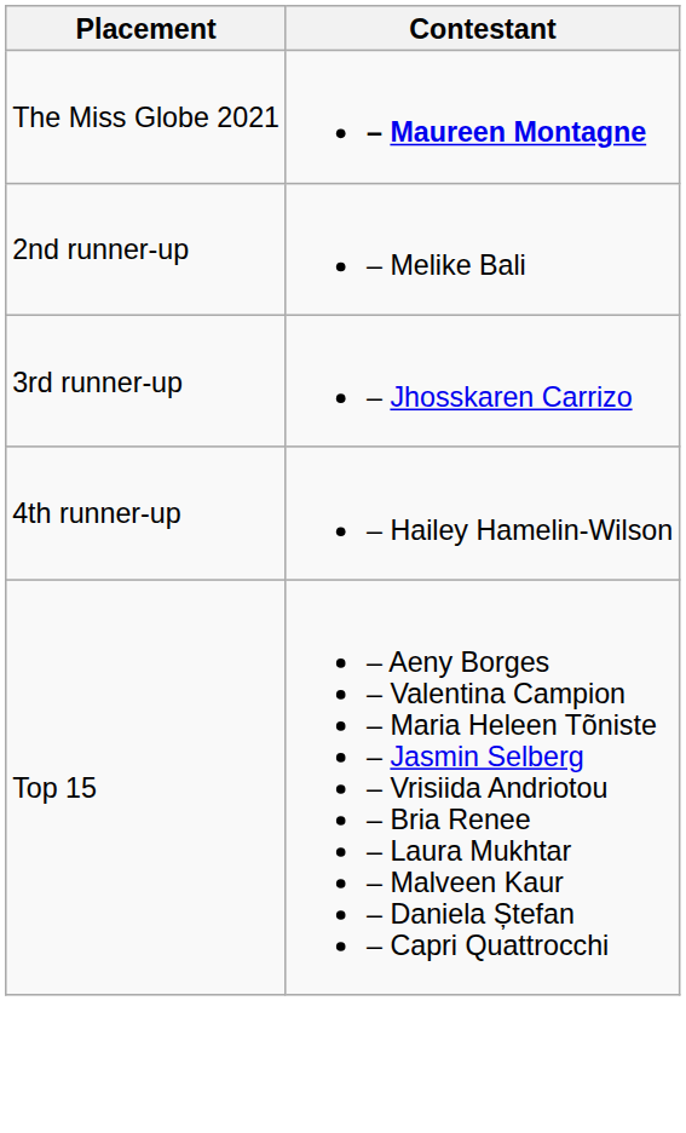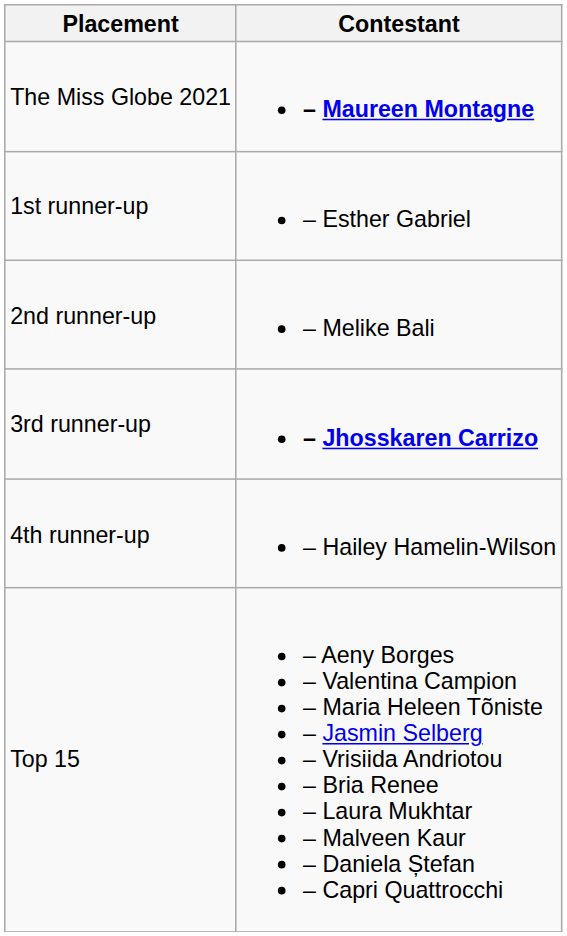 <table class="wikitable sortable" style="font-size: 95%;">
 <tr>
 <th>Placement</th>
 <th>Contestant</th>
 </tr>
 <tr>
 <td>The Miss Globe 2021</td>
 <td><strong><br><ul><li> – <a href='#'>Maureen Montagne</a></li></ul></strong></td>
 </tr>
 <tr>
+<td>1st runner-up</td>
+<td><br><ul><li> – Esther Gabriel</li></ul></td>
+</tr>
+<tr>
 <td>2nd runner-up</td>
 <td><br><ul><li> – Melike Bali</li></ul></td>
 </tr>
 <tr>
 <td>3rd runner-up</td>
-<td><br><ul><li> – <a href='#'>Jhosskaren Carrizo</a></li></ul></td>
+<td><strong><br><ul><li> – <a href='#'>Jhosskaren Carrizo</a></li></ul></strong></td>
 </tr>
 <tr>
 <td>4th runner-up</td>
 <td><br><ul><li> – Hailey Hamelin-Wilson</li></ul></td>
 </tr>
 <tr>
 <td>Top 15</td>
 <td><br><ul><li> – Aeny Borges</li><li> – Valentina Campion</li><li> – Maria Heleen Tõniste</li><li> – <a href='#'>Jasmin Selberg</a></li><li> – Vrisiida Andriotou</li><li> – Bria Renee</li><li> – Laura Mukhtar</li><li> – Malveen Kaur</li><li> – Daniela Ștefan</li><li> – Capri Quattrocchi</li></ul></td>
 </tr>
 </table>
